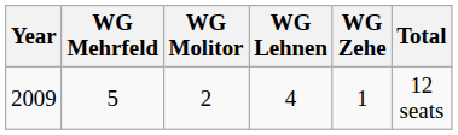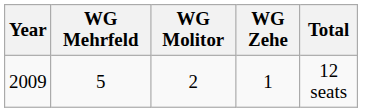 <table class="wikitable" width="300">
 <tr>
 <th>Year</th>
 <th>WG Mehrfeld</th>
 <th>WG Molitor</th>
-<th>WG Lehnen</th>
 <th>WG Zehe</th>
 <th>Total</th>
 </tr>
 <tr align="center">
 <td>2009</td>
 <td>5</td>
 <td>2</td>
-<td>4</td>
 <td>1</td>
 <td>12 seats</td>
 </tr>
 </table>
